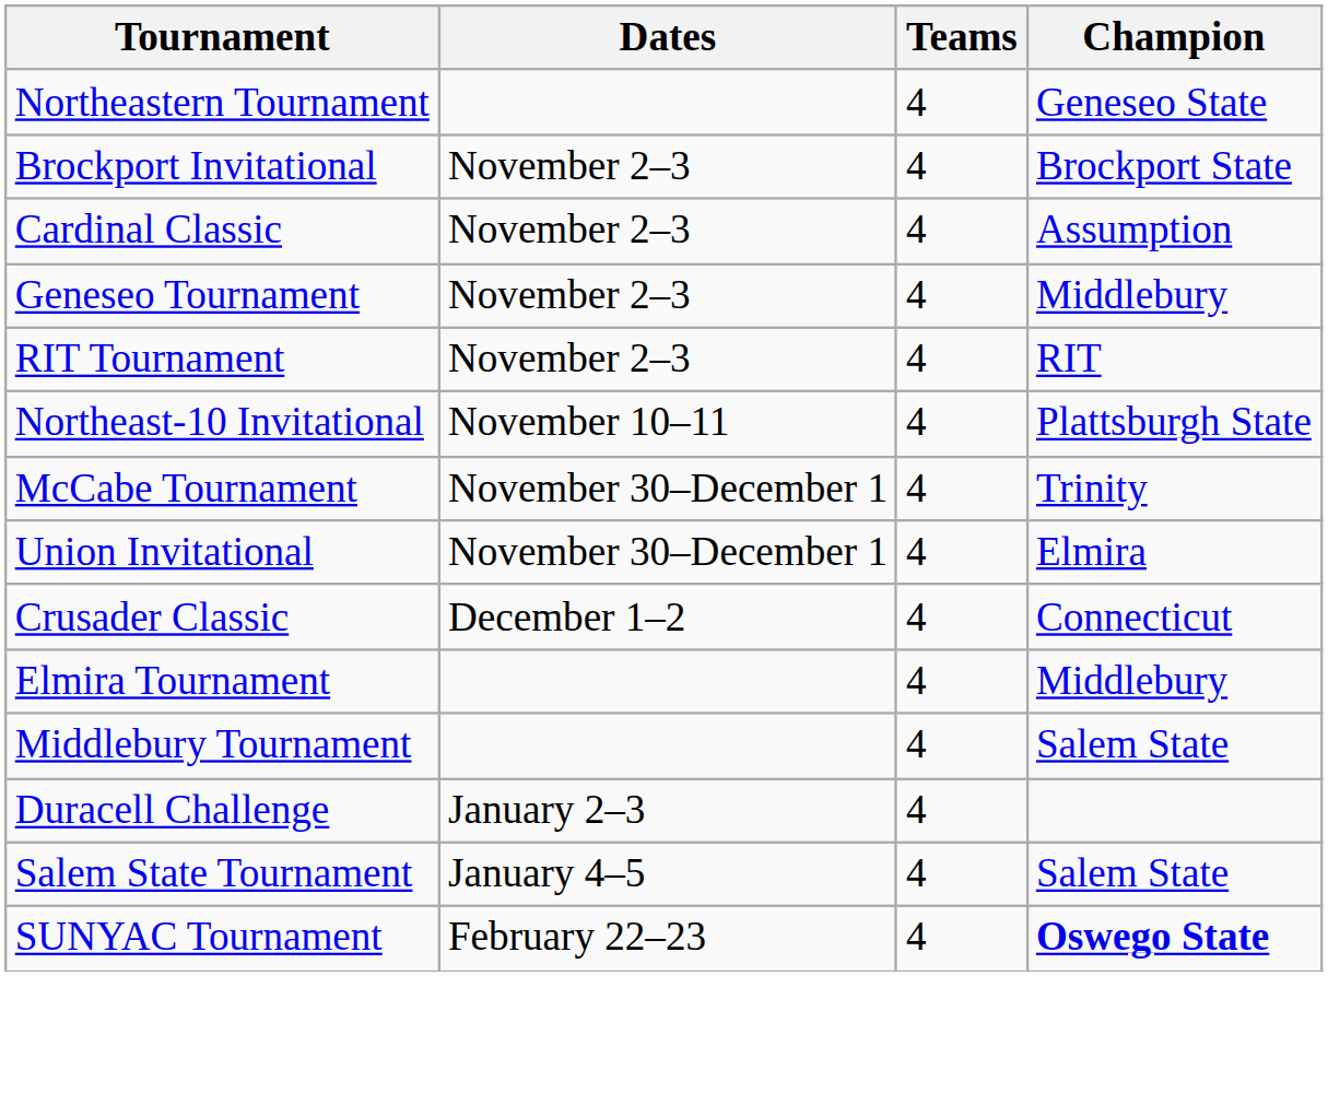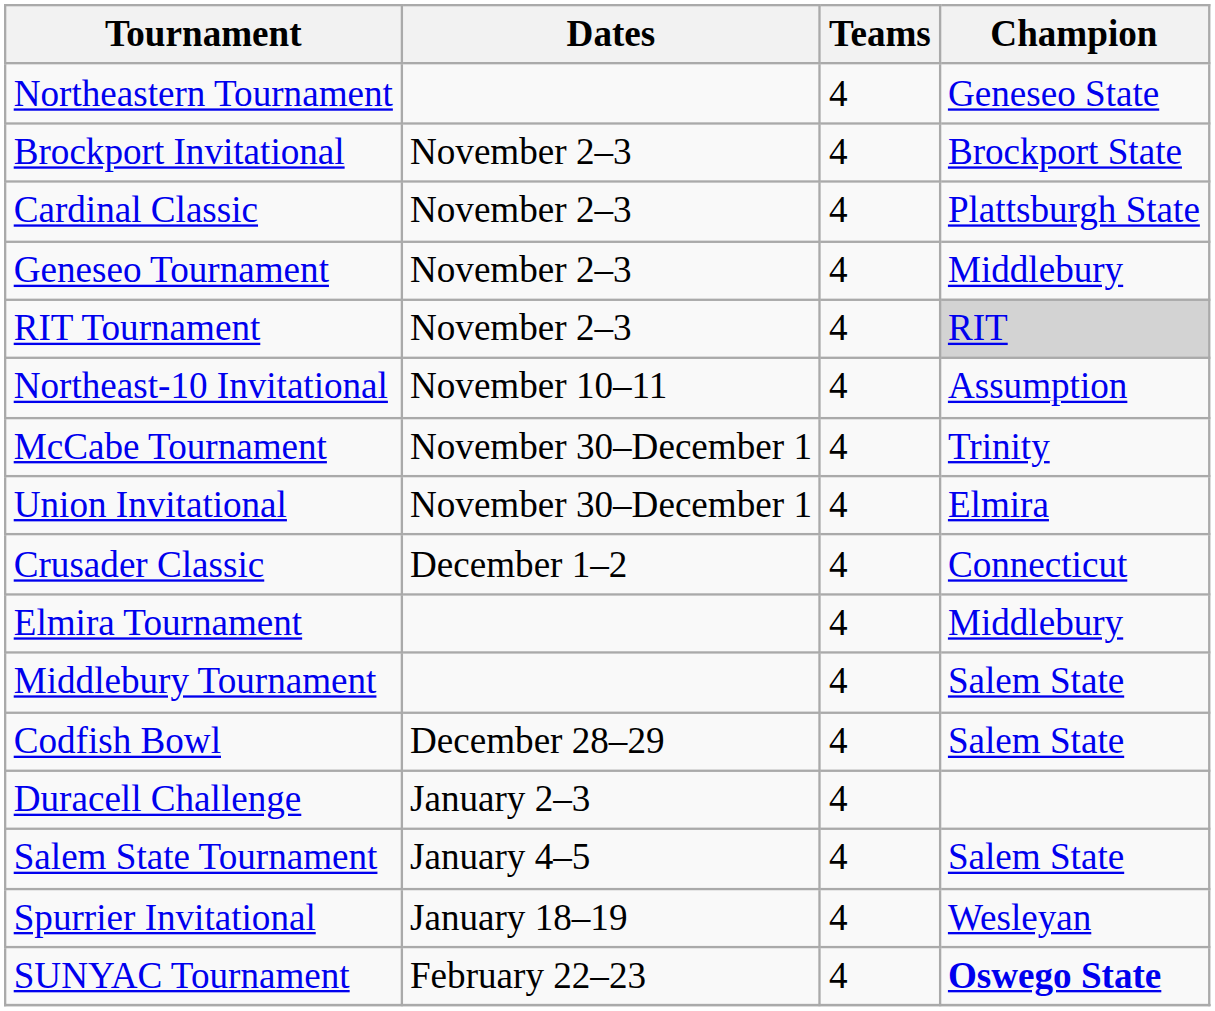 <table class="wikitable">
 <tr>
 <th>Tournament</th>
 <th>Dates</th>
 <th>Teams</th>
 <th>Champion</th>
 </tr>
 <tr>
 <td><a href='#'>Northeastern Tournament</a></td>
 <td></td>
 <td>4</td>
 <td><a href='#'>Geneseo State</a></td>
 </tr>
 <tr>
 <td><a href='#'>Brockport Invitational</a></td>
 <td>November 2–3</td>
 <td>4</td>
 <td><a href='#'>Brockport State</a></td>
 </tr>
 <tr>
 <td><a href='#'>Cardinal Classic</a></td>
 <td>November 2–3</td>
 <td>4</td>
-<td><a href='#'>Assumption</a></td>
+<td><a href='#'>Plattsburgh State</a></td>
 </tr>
 <tr>
 <td><a href='#'>Geneseo Tournament</a></td>
 <td>November 2–3</td>
 <td>4</td>
 <td><a href='#'>Middlebury</a></td>
 </tr>
 <tr>
 <td><a href='#'>RIT Tournament</a></td>
 <td>November 2–3</td>
 <td>4</td>
-<td><a href='#'>RIT</a></td>
+<td style="background: lightgrey;"><a href='#'>RIT</a></td>
 </tr>
 <tr>
 <td><a href='#'>Northeast-10 Invitational</a></td>
 <td>November 10–11</td>
 <td>4</td>
-<td><a href='#'>Plattsburgh State</a></td>
+<td><a href='#'>Assumption</a></td>
 </tr>
 <tr>
 <td><a href='#'>McCabe Tournament</a></td>
 <td>November 30–December 1</td>
 <td>4</td>
 <td><a href='#'>Trinity</a></td>
 </tr>
 <tr>
 <td><a href='#'>Union Invitational</a></td>
 <td>November 30–December 1</td>
 <td>4</td>
 <td><a href='#'>Elmira</a></td>
 </tr>
 <tr>
 <td><a href='#'>Crusader Classic</a></td>
 <td>December 1–2</td>
 <td>4</td>
 <td><a href='#'>Connecticut</a></td>
 </tr>
 <tr>
 <td><a href='#'>Elmira Tournament</a></td>
 <td></td>
 <td>4</td>
 <td><a href='#'>Middlebury</a></td>
 </tr>
 <tr>
 <td><a href='#'>Middlebury Tournament</a></td>
 <td></td>
 <td>4</td>
 <td><a href='#'>Salem State</a></td>
 </tr>
 <tr>
+<td><a href='#'>Codfish Bowl</a></td>
+<td>December 28–29</td>
+<td>4</td>
+<td><a href='#'>Salem State</a></td>
+</tr>
+<tr>
 <td><a href='#'>Duracell Challenge</a></td>
 <td>January 2–3</td>
 <td>4</td>
 <td></td>
 </tr>
 <tr>
 <td><a href='#'>Salem State Tournament</a></td>
 <td>January 4–5</td>
 <td>4</td>
 <td><a href='#'>Salem State</a></td>
 </tr>
 <tr>
+<td><a href='#'>Spurrier Invitational</a></td>
+<td>January 18–19</td>
+<td>4</td>
+<td><a href='#'>Wesleyan</a></td>
+</tr>
+<tr>
 <td><a href='#'>SUNYAC Tournament</a></td>
 <td>February 22–23</td>
 <td>4</td>
 <td><strong><a href='#'>Oswego State</a></strong></td>
 </tr>
 <tr>
 </tr>
 </table>
